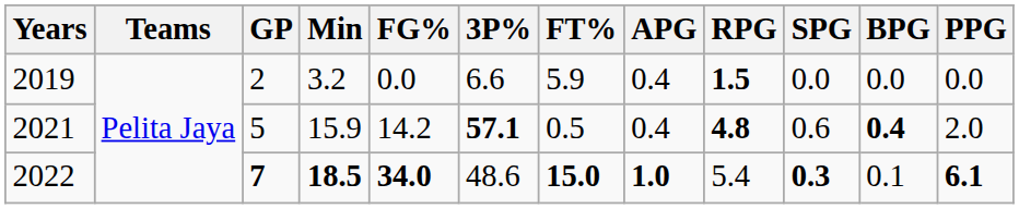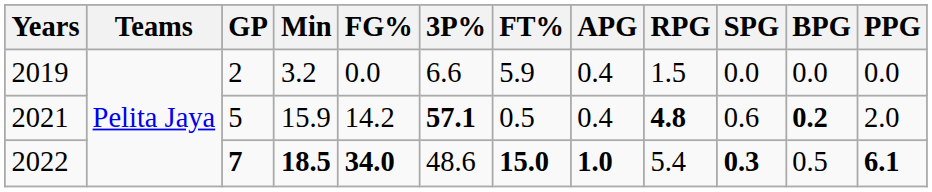 <table class="wikitable sortable">
 <tr>
 <th>Years</th>
 <th>Teams</th>
 <th>GP</th>
 <th>Min</th>
 <th>FG%</th>
 <th>3P%</th>
 <th>FT%</th>
 <th>APG</th>
 <th>RPG</th>
 <th>SPG</th>
 <th>BPG</th>
 <th>PPG</th>
 </tr>
 <tr>
 <td>2019</td>
 <td rowspan= "4"><a href='#'>Pelita Jaya</a></td>
 <td>2</td>
 <td>3.2</td>
 <td>0.0</td>
 <td>6.6</td>
 <td>5.9</td>
 <td>0.4</td>
-<td><strong>1.5</strong></td>
+<td>1.5</td>
 <td>0.0</td>
 <td>0.0</td>
 <td>0.0</td>
 </tr>
 <tr>
 <td>2021</td>
 <td>5</td>
 <td>15.9</td>
 <td>14.2</td>
 <td><strong>57.1</strong></td>
 <td>0.5</td>
 <td>0.4</td>
 <td><strong>4.8</strong></td>
 <td>0.6</td>
-<td><strong>0.4</strong></td>
+<td><strong>0.2</strong></td>
 <td>2.0</td>
 </tr>
 <tr>
 <td>2022</td>
 <td><strong>7</strong></td>
 <td><strong>18.5</strong></td>
 <td><strong>34.0</strong></td>
 <td>48.6</td>
 <td><strong>15.0</strong></td>
 <td><strong>1.0</strong></td>
 <td>5.4</td>
 <td><strong>0.3</strong></td>
-<td>0.1</td>
+<td>0.5</td>
 <td><strong>6.1</strong></td>
 </tr>
 </table>
